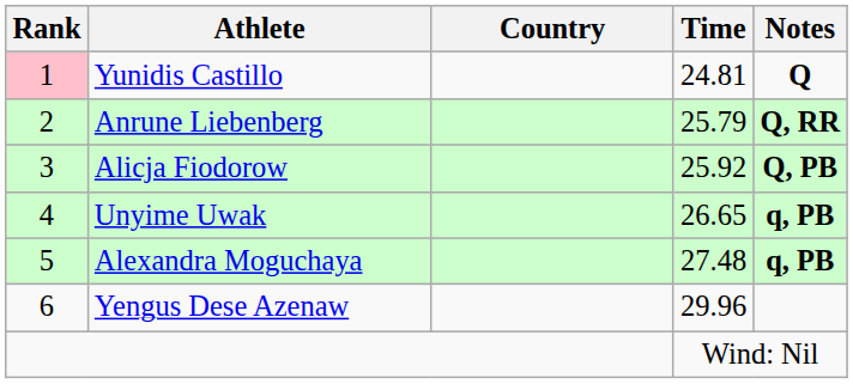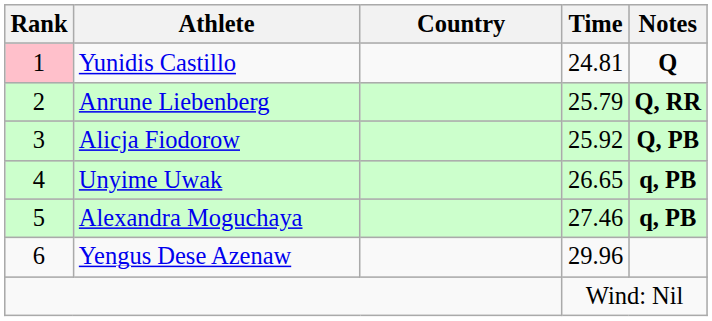 <table class="wikitable sortable" style="text-align:center">
 <tr>
 <th>Rank</th>
 <th style="width:180px">Athlete</th>
 <th style="width:125px">Country</th>
 <th>Time</th>
 <th>Notes</th>
 </tr>
 <tr>
 <td style="background: pink;">1</td>
 <td style="text-align:left;"><a href='#'>Yunidis Castillo</a></td>
 <td style="text-align:left;"></td>
 <td>24.81</td>
 <td><strong>Q</strong></td>
 </tr>
 <tr style="background:#cfc;">
 <td>2</td>
 <td style="text-align:left;"><a href='#'>Anrune Liebenberg</a></td>
 <td style="text-align:left;"></td>
 <td>25.79</td>
 <td><strong>Q, RR</strong></td>
 </tr>
 <tr style="background:#cfc;">
 <td>3</td>
 <td style="text-align:left;"><a href='#'>Alicja Fiodorow</a></td>
 <td style="text-align:left;"></td>
 <td>25.92</td>
 <td><strong>Q, PB</strong></td>
 </tr>
 <tr style="background:#cfc;">
 <td>4</td>
 <td style="text-align:left;"><a href='#'>Unyime Uwak</a></td>
 <td style="text-align:left;"></td>
 <td>26.65</td>
 <td><strong>q, PB</strong></td>
 </tr>
 <tr style="background:#cfc;">
 <td>5</td>
 <td style="text-align:left;"><a href='#'>Alexandra Moguchaya</a></td>
 <td style="text-align:left;"></td>
-<td>27.48</td>
+<td>27.46</td>
 <td><strong>q, PB</strong></td>
 </tr>
 <tr>
 <td>6</td>
 <td style="text-align:left;"><a href='#'>Yengus Dese Azenaw</a></td>
 <td style="text-align:left;"></td>
 <td>29.96</td>
 <td></td>
 </tr>
 <tr class="sortbottom">
 <td colspan="3"></td>
 <td colspan="2">Wind: Nil</td>
 </tr>
 </table>
